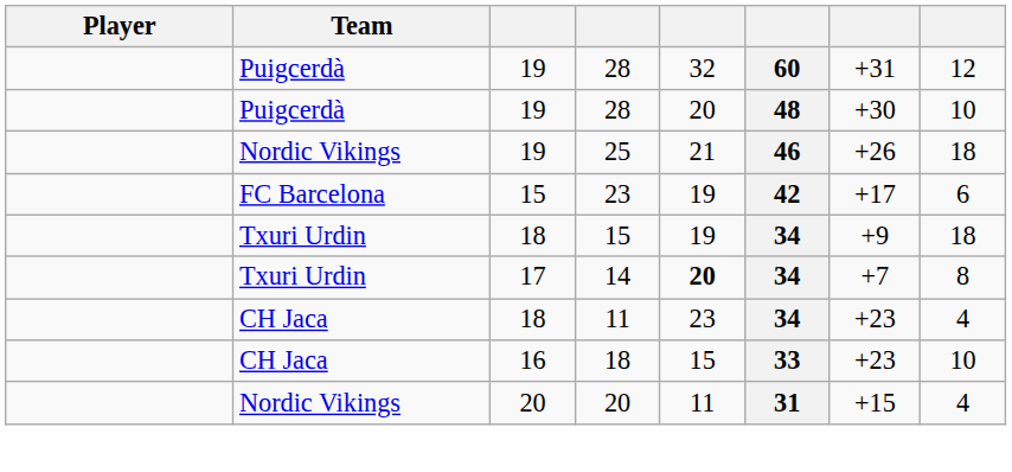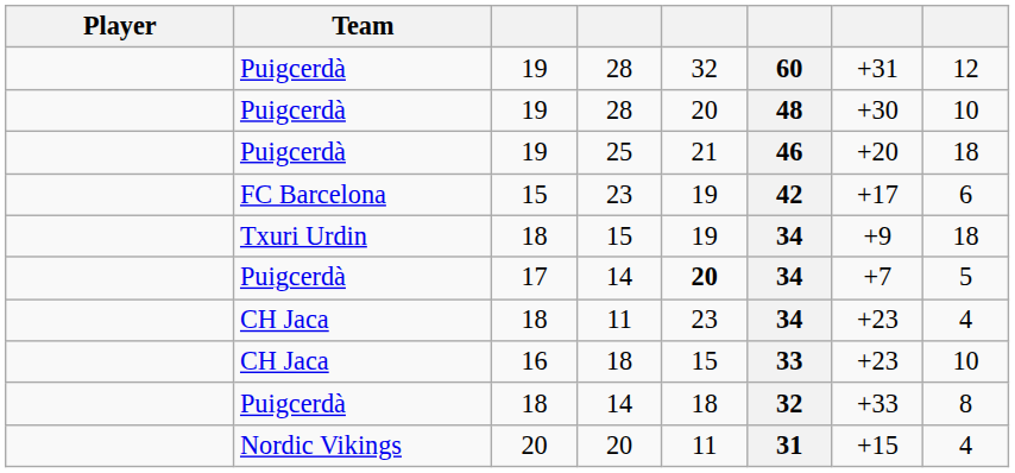 <table class="wikitable sortable" style="text-align: center">
 <tr>
 <th style="width: 12em;">Player</th>
 <th style="width: 13em;">Team</th>
 <th style="width: 4em;"></th>
 <th style="width: 4em;"></th>
 <th style="width: 4em;"></th>
 <th style="width: 4em;"></th>
 <th style="width: 4em;"></th>
 <th style="width: 4em;"></th>
 </tr>
 <tr>
 <td style="text-align:left;"> </td>
 <td style="text-align:left;"><a href='#'>Puigcerdà</a></td>
 <td>19</td>
 <td>28</td>
 <td>32</td>
 <th>60</th>
 <td>+31</td>
 <td>12</td>
 </tr>
 <tr>
 <td style="text-align:left;"> </td>
 <td style="text-align:left;"><a href='#'>Puigcerdà</a></td>
 <td>19</td>
 <td>28</td>
 <td>20</td>
 <th>48</th>
 <td>+30</td>
 <td>10</td>
 </tr>
 <tr>
 <td style="text-align:left;"> </td>
-<td style="text-align:left;"><a href='#'>Nordic Vikings</a></td>
+<td style="text-align:left;"><a href='#'>Puigcerdà</a></td>
 <td>19</td>
 <td>25</td>
 <td>21</td>
 <th>46</th>
-<td>+26</td>
+<td>+20</td>
 <td>18</td>
 </tr>
 <tr>
 <td style="text-align:left;"> </td>
 <td style="text-align:left;"><a href='#'>FC Barcelona</a></td>
 <td>15</td>
 <td>23</td>
 <td>19</td>
 <th>42</th>
 <td>+17</td>
 <td>6</td>
 </tr>
 <tr>
 <td style="text-align:left;"> </td>
 <td style="text-align:left;"><a href='#'>Txuri Urdin</a></td>
 <td>18</td>
 <td>15</td>
 <td>19</td>
 <th>34</th>
 <td>+9</td>
 <td>18</td>
 </tr>
 <tr>
 <td style="text-align:left;"> </td>
-<td style="text-align:left;"><a href='#'>Txuri Urdin</a></td>
+<td style="text-align:left;"><a href='#'>Puigcerdà</a></td>
 <td>17</td>
 <td>14</td>
 <td><strong>20</strong></td>
 <th>34</th>
 <td>+7</td>
-<td>8</td>
+<td>5</td>
 </tr>
 <tr>
 <td style="text-align:left;"> </td>
 <td style="text-align:left;"><a href='#'>CH Jaca</a></td>
 <td>18</td>
 <td>11</td>
 <td>23</td>
 <th>34</th>
 <td>+23</td>
 <td>4</td>
 </tr>
 <tr>
 <td style="text-align:left;"> </td>
 <td style="text-align:left;"><a href='#'>CH Jaca</a></td>
 <td>16</td>
 <td>18</td>
 <td>15</td>
 <th>33</th>
 <td>+23</td>
 <td>10</td>
 </tr>
 <tr>
 <td style="text-align:left;"> </td>
+<td style="text-align:left;"><a href='#'>Puigcerdà</a></td>
+<td>18</td>
+<td>14</td>
+<td>18</td>
+<th>32</th>
+<td>+33</td>
+<td>8</td>
+</tr>
+<tr>
+<td style="text-align:left;"> </td>
 <td style="text-align:left;"><a href='#'>Nordic Vikings</a></td>
 <td>20</td>
 <td>20</td>
 <td>11</td>
 <th>31</th>
 <td>+15</td>
 <td>4</td>
 </tr>
 </table>
